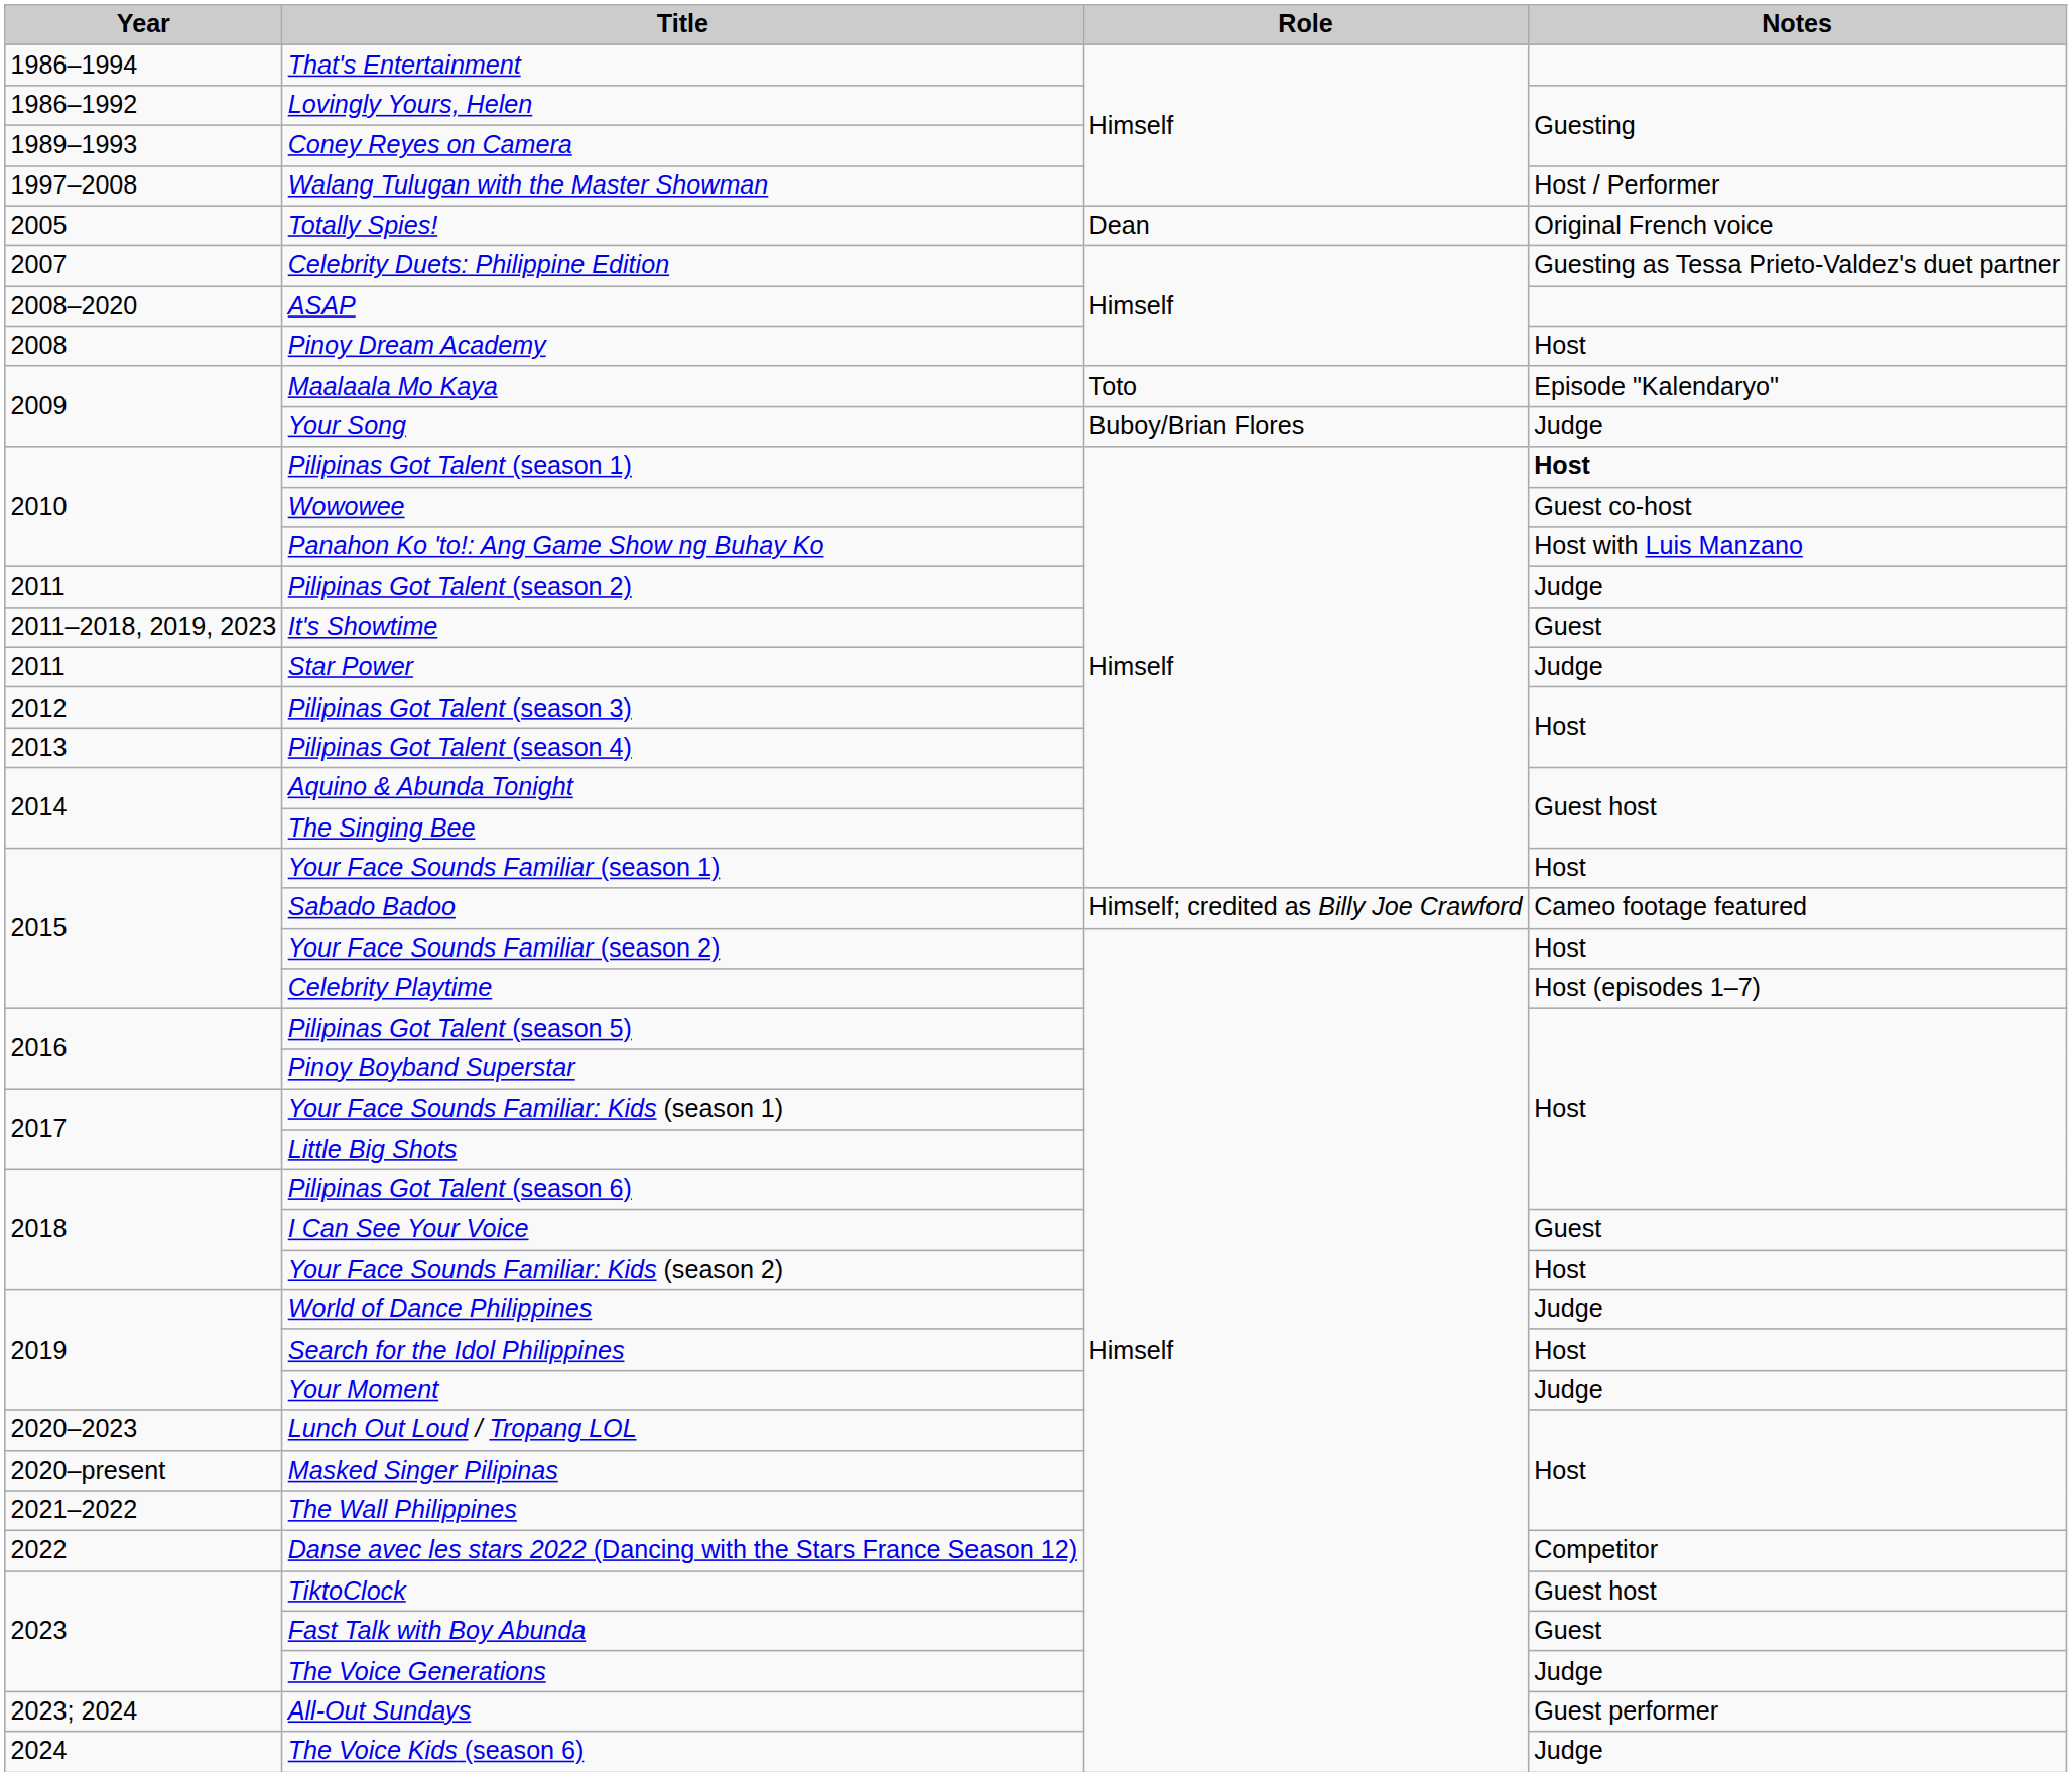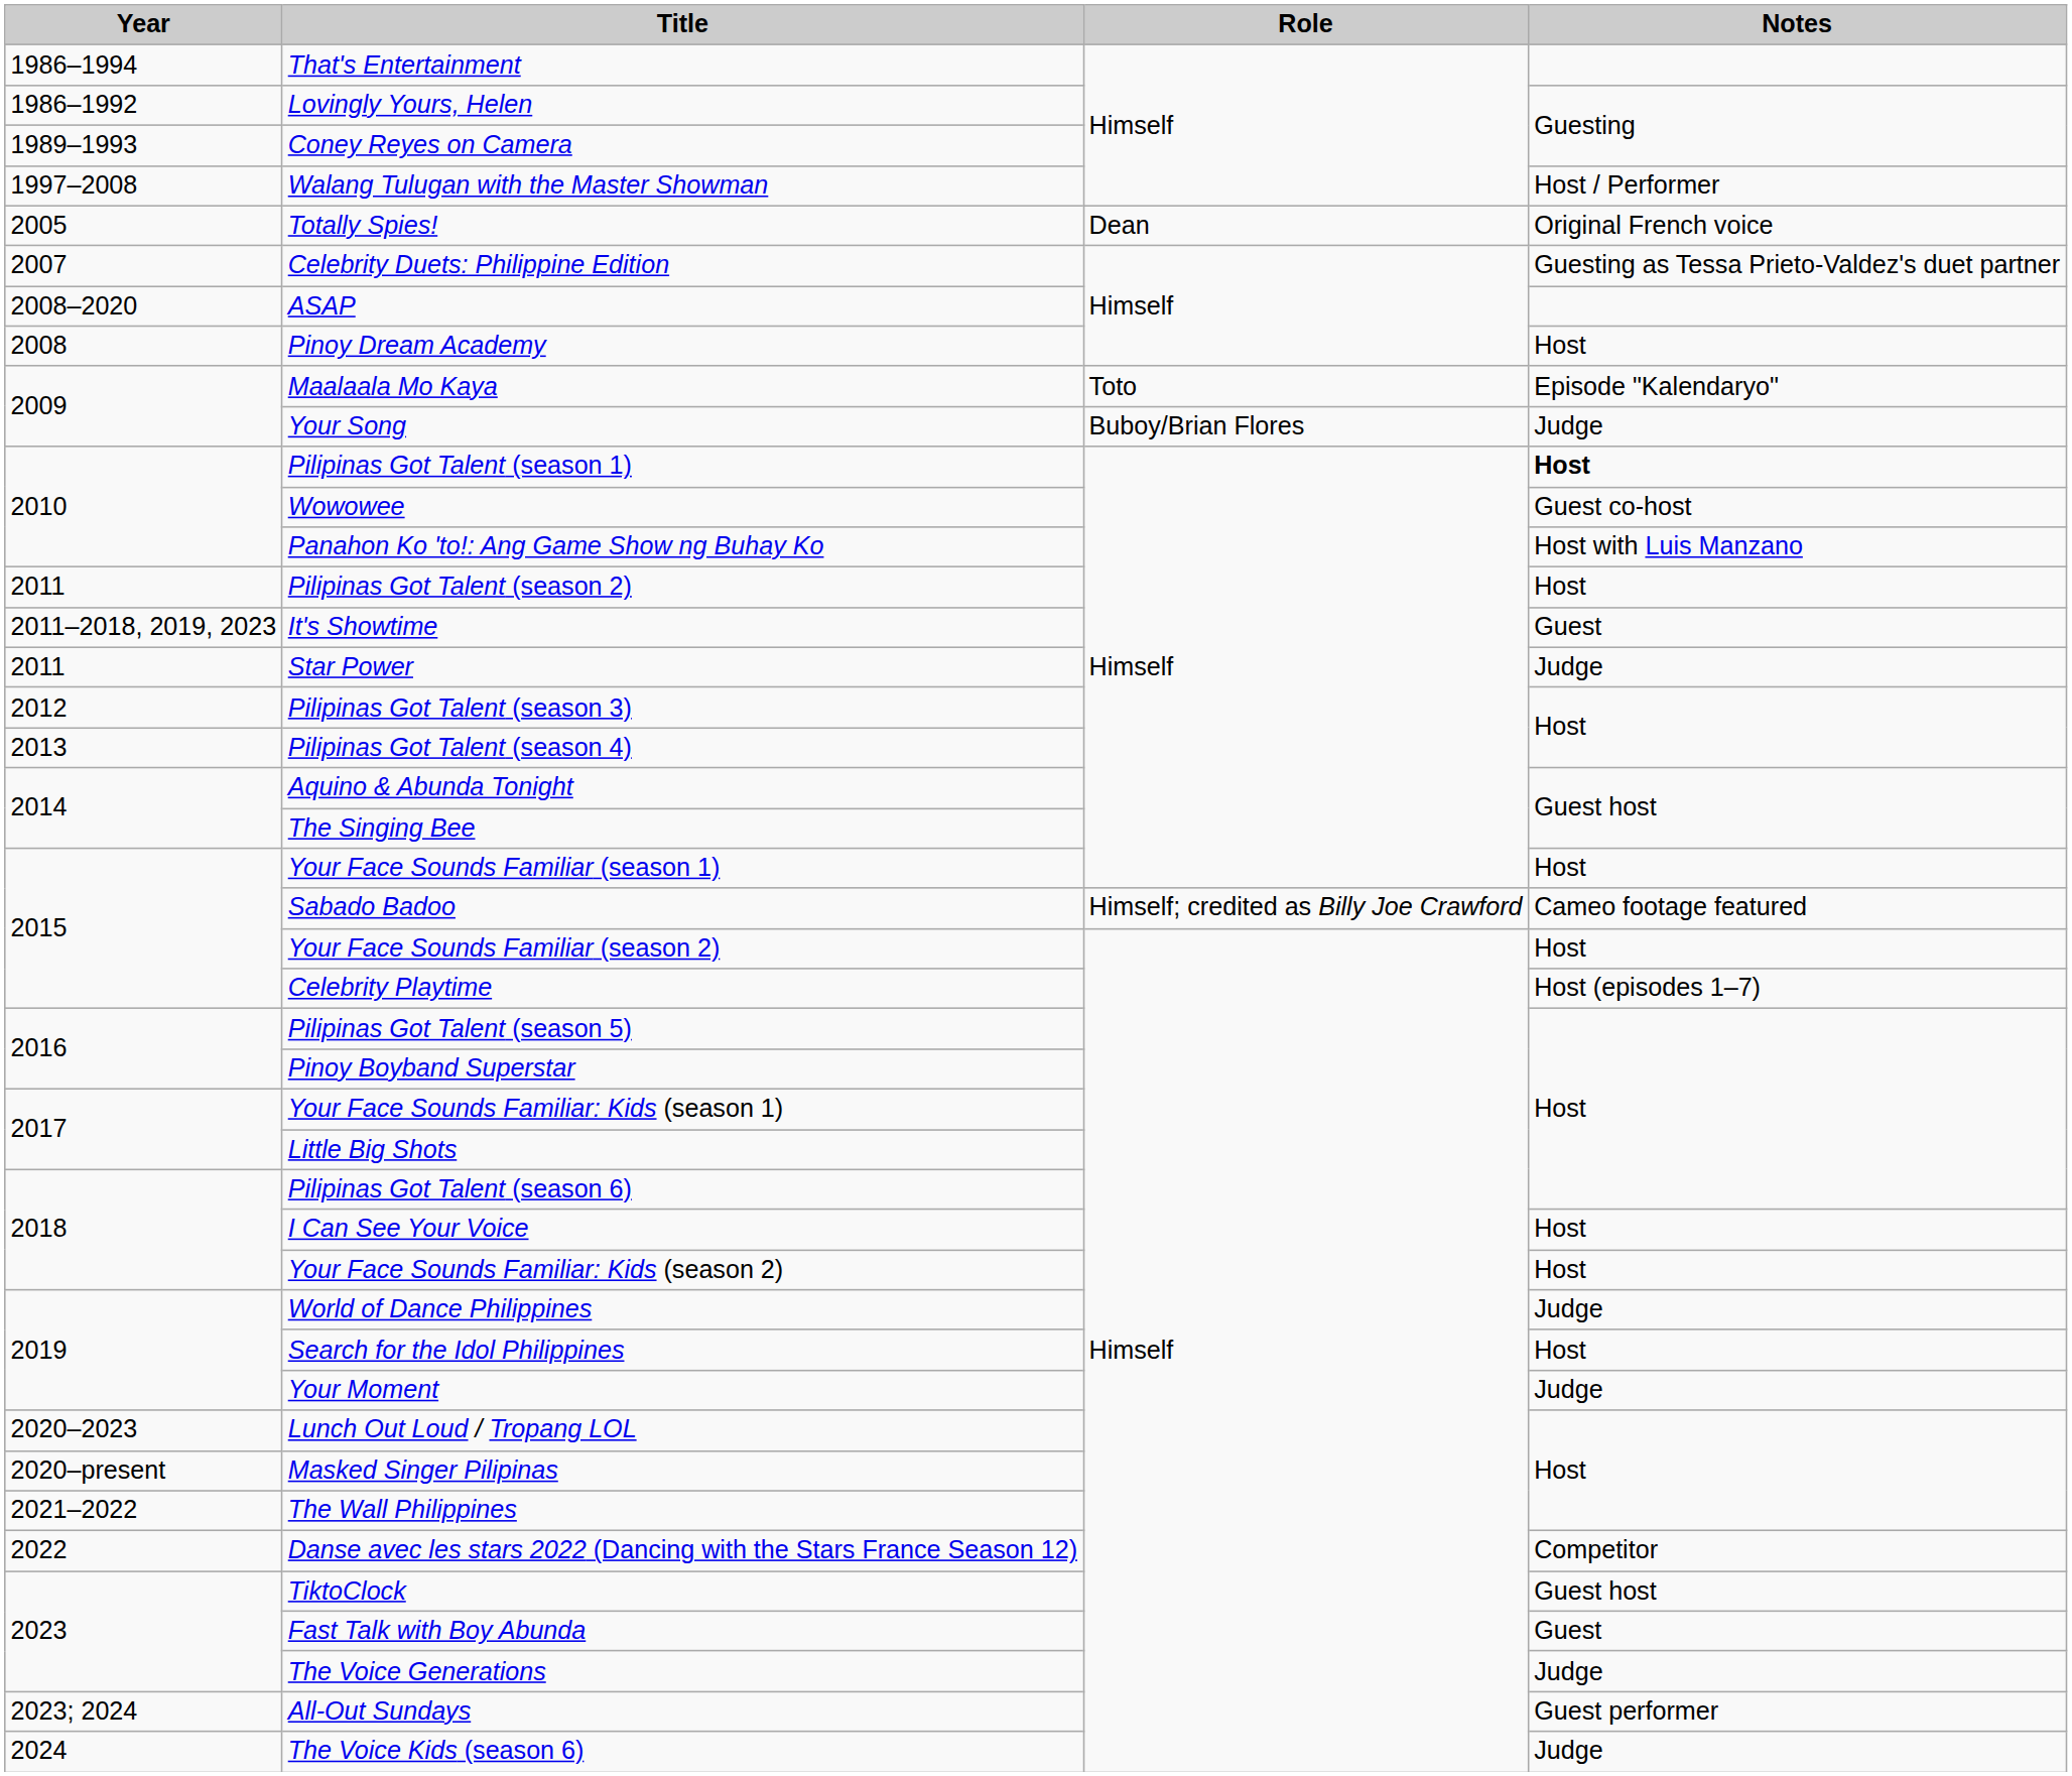 <table class="wikitable sortable">
 <tr align="center">
 <th style="background: #CCCCCC;">Year</th>
 <th style="background: #CCCCCC;">Title</th>
 <th style="background: #CCCCCC;">Role</th>
 <th style="background: #CCCCCC;">Notes</th>
 </tr>
 <tr>
 <td>1986–1994</td>
 <td><em><a href='#'>That's Entertainment</a></em></td>
 <td rowspan="4">Himself</td>
 <td></td>
 </tr>
 <tr>
 <td>1986–1992</td>
 <td><em><a href='#'>Lovingly Yours, Helen</a></em></td>
 <td rowspan="2">Guesting</td>
 </tr>
 <tr>
 <td>1989–1993</td>
 <td><em><a href='#'>Coney Reyes on Camera</a></em></td>
 </tr>
 <tr>
 <td>1997–2008</td>
 <td><em><a href='#'>Walang Tulugan with the Master Showman</a></em></td>
 <td>Host / Performer</td>
 </tr>
 <tr>
 <td>2005</td>
 <td><em><a href='#'>Totally Spies!</a></em></td>
 <td>Dean</td>
 <td>Original French voice</td>
 </tr>
 <tr>
 <td>2007</td>
 <td><em><a href='#'>Celebrity Duets: Philippine Edition</a></em></td>
 <td rowspan="3">Himself</td>
 <td>Guesting as Tessa Prieto-Valdez's duet partner</td>
 </tr>
 <tr>
 <td>2008–2020</td>
 <td><em><a href='#'>ASAP</a></em></td>
 <td></td>
 </tr>
 <tr>
 <td>2008</td>
 <td><em><a href='#'>Pinoy Dream Academy</a></em></td>
 <td>Host</td>
 </tr>
 <tr>
 <td rowspan=2>2009</td>
 <td><em><a href='#'>Maalaala Mo Kaya</a></em></td>
 <td>Toto</td>
 <td>Episode "Kalendaryo"</td>
 </tr>
 <tr>
 <td><em><a href='#'>Your Song</a></em></td>
 <td>Buboy/Brian Flores</td>
 <td>Judge</td>
 </tr>
 <tr>
 <td rowspan=3>2010</td>
 <td><a href='#'><em>Pilipinas Got Talent</em> (season 1)</a></td>
 <td rowspan="11">Himself</td>
 <td><strong>Host</strong></td>
 </tr>
 <tr>
 <td><em><a href='#'>Wowowee</a></em></td>
 <td>Guest co-host</td>
 </tr>
 <tr>
 <td><em><a href='#'>Panahon Ko 'to!: Ang Game Show ng Buhay Ko</a></em></td>
 <td>Host with <a href='#'>Luis Manzano</a></td>
 </tr>
 <tr>
 <td>2011</td>
 <td><a href='#'><em>Pilipinas Got Talent</em> (season 2)</a></td>
-<td>Judge</td>
+<td>Host</td>
 </tr>
 <tr>
 <td>2011–2018, 2019, 2023</td>
 <td><em><a href='#'>It's Showtime</a></em></td>
 <td>Guest</td>
 </tr>
 <tr>
 <td>2011</td>
 <td><em><a href='#'>Star Power</a></em></td>
 <td>Judge</td>
 </tr>
 <tr>
 <td>2012</td>
 <td><a href='#'><em>Pilipinas Got Talent</em> (season 3)</a></td>
 <td rowspan="2">Host</td>
 </tr>
 <tr>
 <td>2013</td>
 <td><a href='#'><em>Pilipinas Got Talent</em> (season 4)</a></td>
 </tr>
 <tr>
 <td rowspan="2">2014</td>
 <td><em><a href='#'>Aquino & Abunda Tonight</a></em></td>
 <td rowspan="2">Guest host</td>
 </tr>
 <tr>
 <td><em><a href='#'>The Singing Bee</a></em></td>
 </tr>
 <tr>
 <td rowspan="4">2015</td>
 <td><a href='#'><em>Your Face Sounds Familiar</em> (season 1)</a></td>
 <td>Host</td>
 </tr>
 <tr>
 <td><em><a href='#'>Sabado Badoo</a></em></td>
 <td>Himself; credited as <em>Billy Joe Crawford</em></td>
 <td>Cameo footage featured</td>
 </tr>
 <tr>
 <td><a href='#'><em>Your Face Sounds Familiar</em> (season 2)</a></td>
 <td rowspan="21">Himself</td>
 <td>Host</td>
 </tr>
 <tr>
 <td><em><a href='#'>Celebrity Playtime</a></em></td>
 <td>Host (episodes 1–7)</td>
 </tr>
 <tr>
 <td rowspan="2">2016</td>
 <td><a href='#'><em>Pilipinas Got Talent</em> (season 5)</a></td>
 <td rowspan="5">Host</td>
 </tr>
 <tr>
 <td><em><a href='#'>Pinoy Boyband Superstar</a></em></td>
 </tr>
 <tr>
 <td rowspan="2">2017</td>
 <td><em><a href='#'>Your Face Sounds Familiar: Kids</a></em> (season 1)</td>
 </tr>
 <tr>
 <td><em><a href='#'>Little Big Shots</a></em></td>
 </tr>
 <tr>
 <td rowspan="3">2018</td>
 <td><a href='#'><em>Pilipinas Got Talent</em> (season 6)</a></td>
 </tr>
 <tr>
 <td><em><a href='#'>I Can See Your Voice</a></em></td>
-<td>Guest</td>
+<td>Host</td>
 </tr>
 <tr>
 <td><em><a href='#'>Your Face Sounds Familiar: Kids</a></em> (season 2)</td>
 <td>Host</td>
 </tr>
 <tr>
 <td rowspan="3">2019</td>
 <td><em><a href='#'>World of Dance Philippines</a></em></td>
 <td>Judge</td>
 </tr>
 <tr>
 <td><em><a href='#'>Search for the Idol Philippines</a></em></td>
 <td>Host</td>
 </tr>
 <tr>
 <td><em><a href='#'>Your Moment</a></em></td>
 <td>Judge</td>
 </tr>
 <tr>
 <td>2020–2023</td>
 <td><em><a href='#'>Lunch Out Loud</a> / <a href='#'>Tropang LOL</a></em></td>
 <td rowspan="3">Host</td>
 </tr>
 <tr>
 <td>2020–present</td>
 <td><em><a href='#'>Masked Singer Pilipinas</a></em></td>
 </tr>
 <tr>
 <td>2021–2022</td>
 <td><em><a href='#'>The Wall Philippines</a></em></td>
 </tr>
 <tr>
 <td>2022</td>
 <td><a href='#'><em>Danse avec les stars 2022</em> (Dancing with the Stars France Season 12)</a></td>
 <td>Competitor</td>
 </tr>
 <tr>
 <td rowspan="3">2023</td>
 <td><em><a href='#'>TiktoClock</a></em></td>
 <td>Guest host</td>
 </tr>
 <tr>
 <td><em><a href='#'>Fast Talk with Boy Abunda</a></em></td>
 <td>Guest</td>
 </tr>
 <tr>
 <td><a href='#'><em>The Voice Generations</em></a></td>
 <td>Judge</td>
 </tr>
 <tr>
 <td>2023; 2024</td>
 <td><em><a href='#'>All-Out Sundays</a></em></td>
 <td>Guest performer</td>
 </tr>
 <tr>
 <td>2024</td>
 <td><a href='#'><em>The Voice Kids</em> (season 6)</a></td>
 <td>Judge</td>
 </tr>
 </table>
